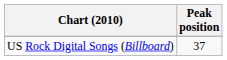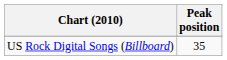 <table class="wikitable sortable">
 <tr>
 <th>Chart (2010)</th>
 <th>Peak <br> position</th>
 </tr>
 <tr>
 </tr>
 <tr>
 </tr>
 <tr>
 <td>US <a href='#'>Rock Digital Songs</a> (<em><a href='#'>Billboard</a></em>)</td>
-<td align="center">37</td>
+<td align="center">35</td>
 </tr>
 </table>
